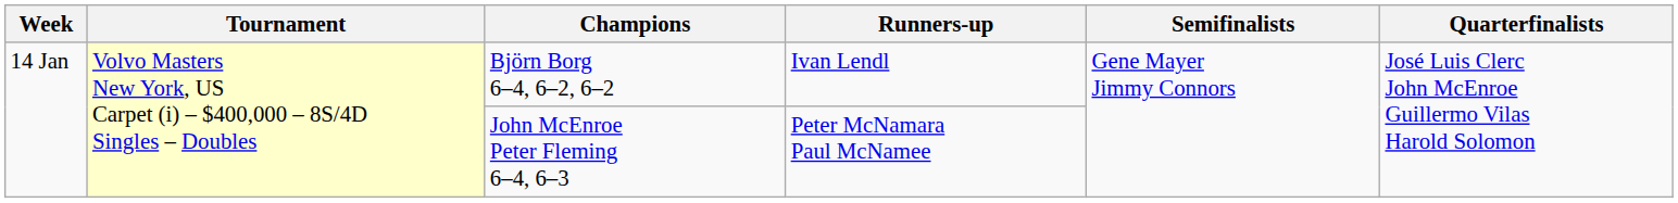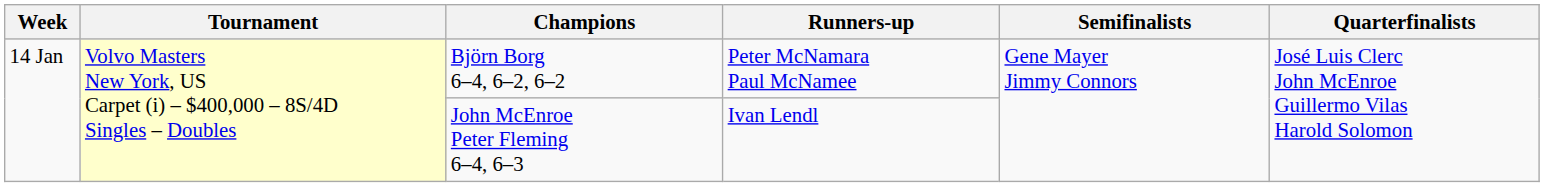 <table class=wikitable style=font-size:95%>
 <tr>
 <th style="width:48px;">Week</th>
 <th style="width:260px;">Tournament</th>
 <th style="width:195px;">Champions</th>
 <th style="width:195px;">Runners-up</th>
 <th style="width:190px;">Semifinalists</th>
 <th style="width:190px;">Quarterfinalists</th>
 </tr>
 <tr valign=top>
 <td rowspan=2>14 Jan</td>
 <td style="background:#ffc" rowspan=2><a href='#'>Volvo Masters</a> <br> <a href='#'>New York</a>, US <br> Carpet (i) – $400,000 – 8S/4D <br> <a href='#'>Singles</a> – <a href='#'>Doubles</a></td>
 <td> <a href='#'>Björn Borg</a> <br> 6–4, 6–2, 6–2</td>
-<td> <a href='#'>Ivan Lendl</a></td>
+<td> <a href='#'>Peter McNamara</a> <br>  <a href='#'>Paul McNamee</a></td>
 <td rowspan=2> <a href='#'>Gene Mayer</a> <br> <a href='#'>Jimmy Connors</a></td>
 <td rowspan=2> <a href='#'>José Luis Clerc</a> <br> <a href='#'>John McEnroe</a><br>  <a href='#'>Guillermo Vilas</a><br> <a href='#'>Harold Solomon</a></td>
 </tr>
 <tr valign=top>
 <td> <a href='#'>John McEnroe</a> <br>  <a href='#'>Peter Fleming</a> <br> 6–4, 6–3</td>
-<td> <a href='#'>Peter McNamara</a> <br>  <a href='#'>Paul McNamee</a></td>
+<td> <a href='#'>Ivan Lendl</a></td>
 </tr>
 </table>
